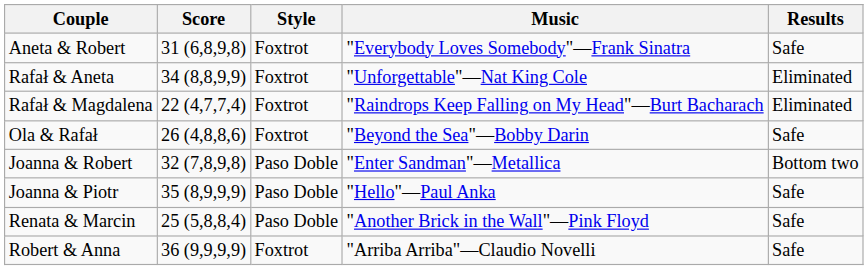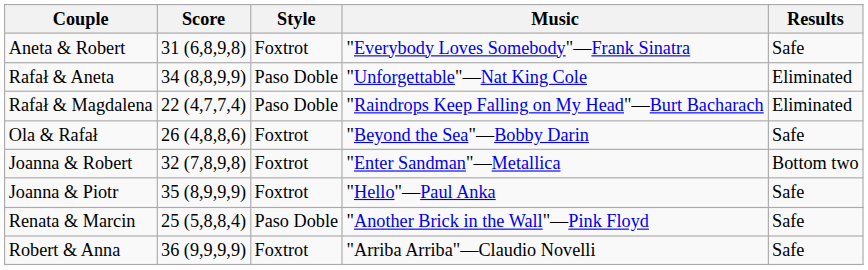 <table class="wikitable">
 <tr>
 <th>Couple</th>
 <th>Score</th>
 <th>Style</th>
 <th>Music</th>
 <th>Results</th>
 </tr>
 <tr>
 <td>Aneta & Robert</td>
 <td>31 (6,8,9,8)</td>
 <td>Foxtrot</td>
 <td>"<a href='#'>Everybody Loves Somebody</a>"—<a href='#'>Frank Sinatra</a></td>
 <td>Safe</td>
 </tr>
 <tr>
 <td>Rafał & Aneta</td>
 <td>34 (8,8,9,9)</td>
-<td>Foxtrot</td>
+<td>Paso Doble</td>
 <td>"<a href='#'>Unforgettable</a>"—<a href='#'>Nat King Cole</a></td>
 <td>Eliminated</td>
 </tr>
 <tr>
 <td>Rafał & Magdalena</td>
 <td>22 (4,7,7,4)</td>
-<td>Foxtrot</td>
+<td>Paso Doble</td>
 <td>"<a href='#'>Raindrops Keep Falling on My Head</a>"—<a href='#'>Burt Bacharach</a></td>
 <td>Eliminated</td>
 </tr>
 <tr>
 <td>Ola & Rafał</td>
 <td>26 (4,8,8,6)</td>
 <td>Foxtrot</td>
 <td>"<a href='#'>Beyond the Sea</a>"—<a href='#'>Bobby Darin</a></td>
 <td>Safe</td>
 </tr>
 <tr>
 <td>Joanna & Robert</td>
 <td>32 (7,8,9,8)</td>
-<td>Paso Doble</td>
+<td>Foxtrot</td>
 <td>"<a href='#'>Enter Sandman</a>"—<a href='#'>Metallica</a></td>
 <td>Bottom two</td>
 </tr>
 <tr>
 <td>Joanna & Piotr</td>
 <td>35 (8,9,9,9)</td>
-<td>Paso Doble</td>
+<td>Foxtrot</td>
 <td>"<a href='#'>Hello</a>"—<a href='#'>Paul Anka</a></td>
 <td>Safe</td>
 </tr>
 <tr>
 <td>Renata & Marcin</td>
 <td>25 (5,8,8,4)</td>
 <td>Paso Doble</td>
 <td>"<a href='#'>Another Brick in the Wall</a>"—<a href='#'>Pink Floyd</a></td>
 <td>Safe</td>
 </tr>
 <tr>
 <td>Robert & Anna</td>
 <td>36 (9,9,9,9)</td>
 <td>Foxtrot</td>
 <td>"Arriba Arriba"—Claudio Novelli</td>
 <td>Safe</td>
 </tr>
 </table>
